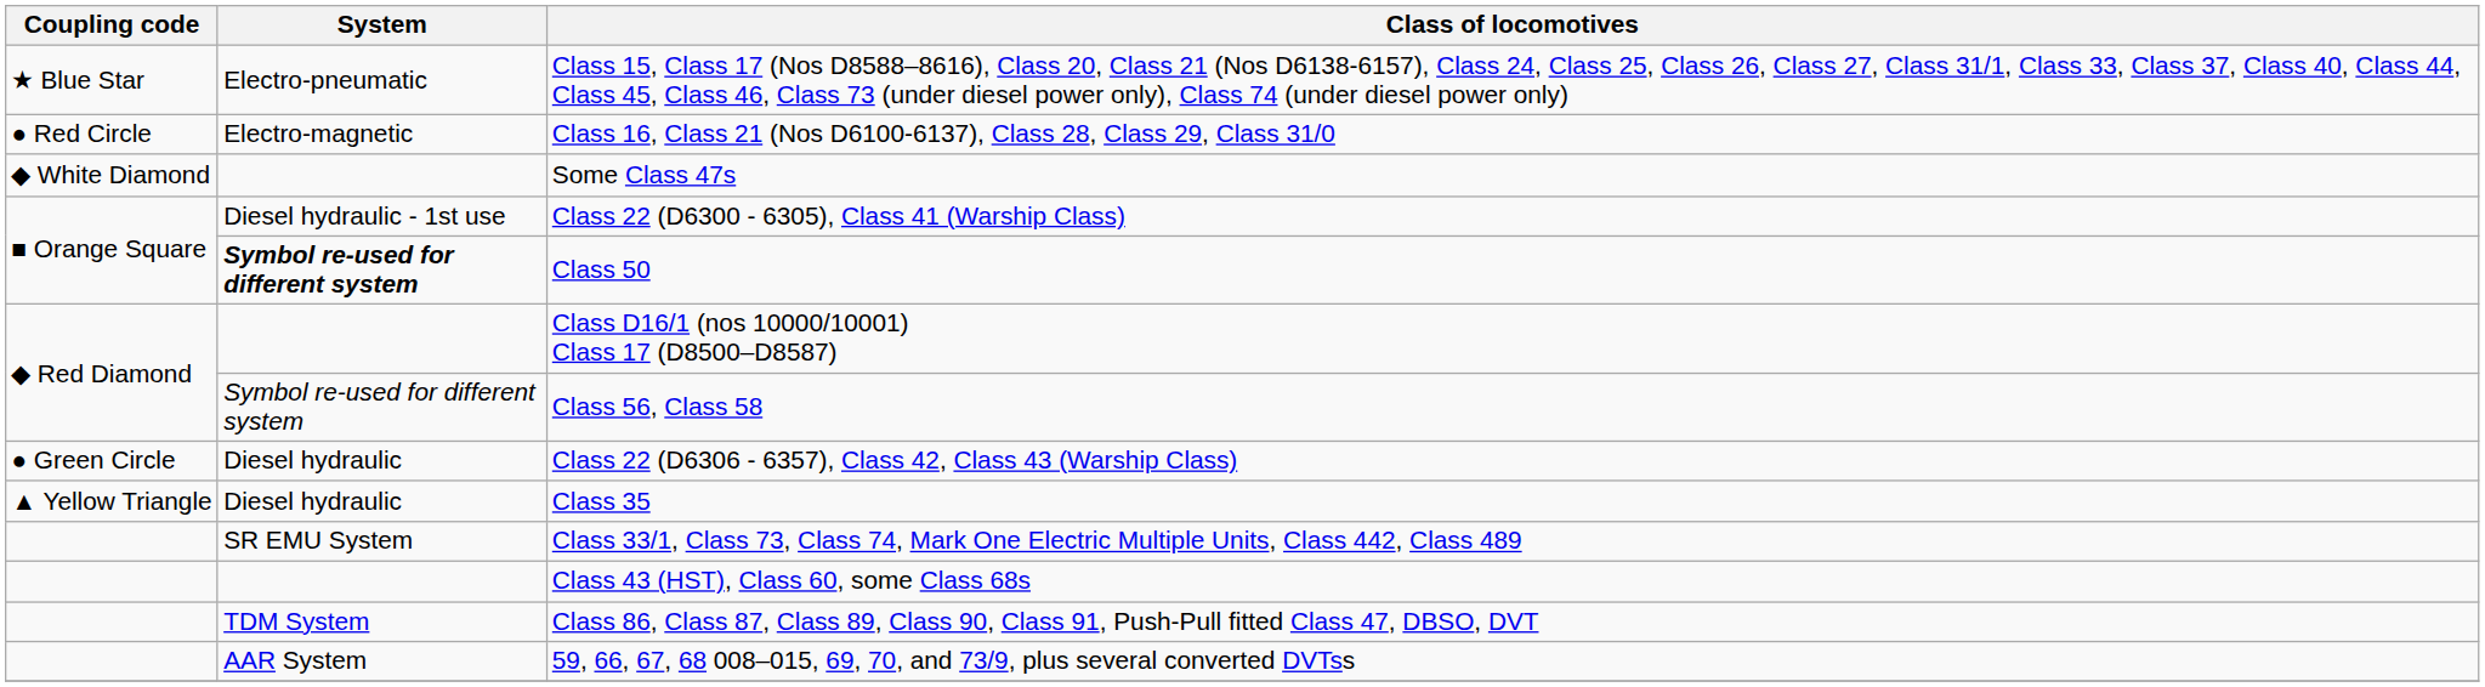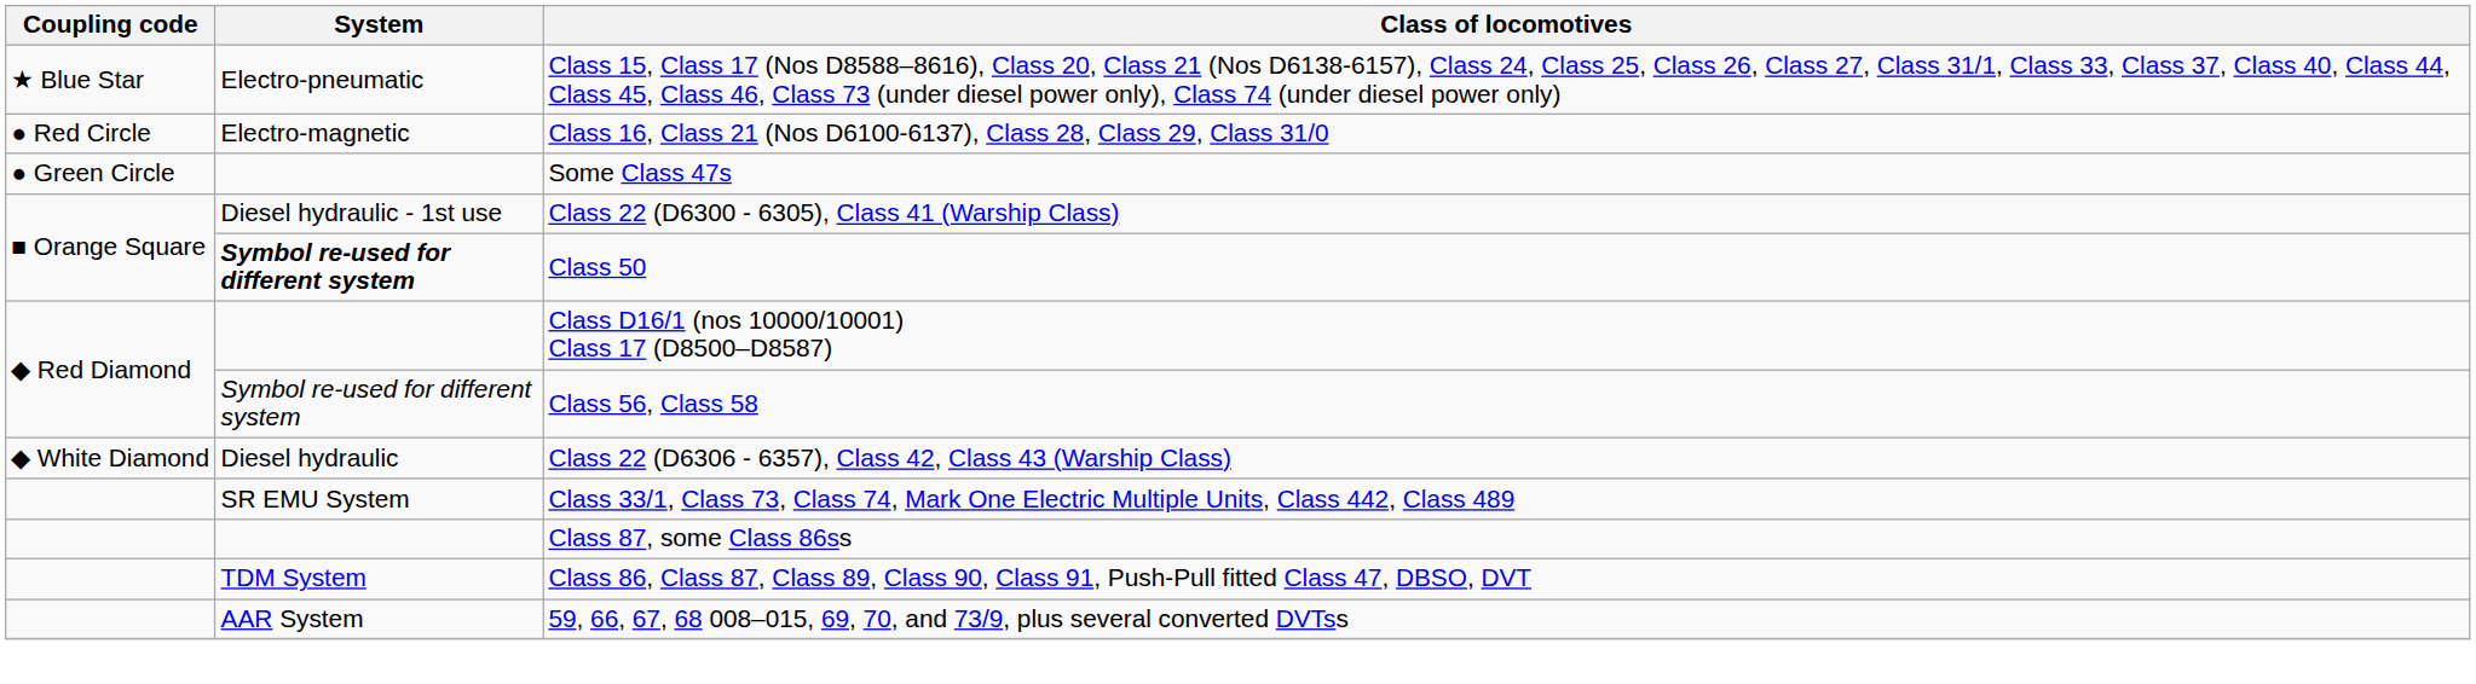 <table class="wikitable">
 <tr>
 <th>Coupling code</th>
 <th>System</th>
 <th>Class of locomotives</th>
 </tr>
 <tr>
 <td><span>★</span> Blue Star</td>
 <td>Electro-pneumatic</td>
 <td><a href='#'>Class 15</a>, <a href='#'>Class 17</a> (Nos D8588–8616), <a href='#'>Class 20</a>, <a href='#'>Class 21</a> (Nos D6138-6157), <a href='#'>Class 24</a>, <a href='#'>Class 25</a>, <a href='#'>Class 26</a>, <a href='#'>Class 27</a>, <a href='#'>Class 31/1</a>, <a href='#'>Class 33</a>, <a href='#'>Class 37</a>, <a href='#'>Class 40</a>, <a href='#'>Class 44</a>, <a href='#'>Class 45</a>, <a href='#'>Class 46</a>, <a href='#'>Class 73</a> (under diesel power only), <a href='#'>Class 74</a> (under diesel power only)</td>
 </tr>
 <tr>
 <td><span>●</span> Red Circle</td>
 <td>Electro-magnetic</td>
 <td><a href='#'>Class 16</a>, <a href='#'>Class 21</a> (Nos D6100-6137), <a href='#'>Class 28</a>, <a href='#'>Class 29</a>, <a href='#'>Class 31/0</a></td>
 </tr>
 <tr>
-<td style="white-space: nowrap;"><span>◆</span> White Diamond</td>
+<td><span>●</span> Green Circle</td>
 <td></td>
 <td>Some <a href='#'>Class 47s</a></td>
 </tr>
 <tr>
 <td rowspan=2><span>■</span> Orange Square</td>
 <td>Diesel hydraulic - 1st use</td>
 <td><a href='#'>Class 22</a> (D6300 - 6305), <a href='#'>Class 41 (Warship Class)</a></td>
 </tr>
 <tr>
 <td><strong><em>Symbol re-used for different system</em></strong></td>
 <td><a href='#'>Class 50</a></td>
 </tr>
 <tr>
 <td rowspan=2><span>◆</span> Red Diamond</td>
 <td></td>
 <td><a href='#'>Class D16/1</a> (nos 10000/10001)<br><a href='#'>Class 17</a> (D8500–D8587)</td>
 </tr>
 <tr>
 <td><em>Symbol re-used for different system</em></td>
 <td><a href='#'>Class 56</a>, <a href='#'>Class 58</a></td>
 </tr>
 <tr>
-<td><span>●</span> Green Circle</td>
+<td style="white-space: nowrap;"><span>◆</span> White Diamond</td>
 <td>Diesel hydraulic</td>
 <td><a href='#'>Class 22</a> (D6306 - 6357), <a href='#'>Class 42</a>, <a href='#'>Class 43 (Warship Class)</a></td>
-</tr>
-<tr>
-<td style="white-space: nowrap;"><span>▲</span> Yellow Triangle</td>
-<td>Diesel hydraulic</td>
-<td><a href='#'>Class 35</a></td>
 </tr>
 <tr>
 <td></td>
 <td>SR EMU System</td>
 <td><a href='#'>Class 33/1</a>, <a href='#'>Class 73</a>, <a href='#'>Class 74</a>, <a href='#'>Mark One Electric Multiple Units</a>, <a href='#'>Class 442</a>, <a href='#'>Class 489</a></td>
 </tr>
 <tr>
 <td></td>
 <td></td>
-<td><a href='#'>Class 43 (HST)</a>, <a href='#'>Class 60</a>, some <a href='#'>Class 68s</a></td>
+<td><a href='#'>Class 87</a>, some <a href='#'>Class 86s</a>s</td>
 </tr>
 <tr>
 <td></td>
 <td><a href='#'>TDM System</a></td>
 <td><a href='#'>Class 86</a>, <a href='#'>Class 87</a>, <a href='#'>Class 89</a>, <a href='#'>Class 90</a>, <a href='#'>Class 91</a>, Push-Pull fitted <a href='#'>Class 47</a>, <a href='#'>DBSO</a>, <a href='#'>DVT</a></td>
 </tr>
 <tr>
 <td></td>
 <td><a href='#'>AAR</a> System </td>
 <td><a href='#'>59</a>, <a href='#'>66</a>, <a href='#'>67</a>, <a href='#'>68</a> 008–015, <a href='#'>69</a>, <a href='#'>70</a>, and <a href='#'>73/9</a>, plus several converted <a href='#'>DVTs</a>s</td>
 </tr>
 <tr>
 </tr>
 </table>
